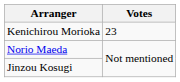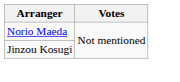 <table class="wikitable">
 <tr>
 <th>Arranger</th>
 <th>Votes</th>
-</tr>
-<tr>
-<td>Kenichirou Morioka</td>
-<td>23</td>
 </tr>
 <tr>
 <td><a href='#'>Norio Maeda</a></td>
 <td rowspan=2>Not mentioned</td>
 </tr>
 <tr>
 <td>Jinzou Kosugi</td>
 </tr>
 </table>
